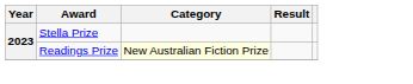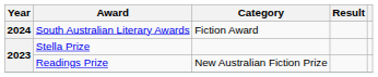 <table class="wikitable sortable">
 <tr>
 <th>Year</th>
 <th>Award</th>
 <th>Category</th>
 <th>Result</th>
 <th></th>
+</tr>
+<tr>
+<th rowspan="1">2024</th>
+<td><a href='#'>South Australian Literary Awards</a></td>
+<td>Fiction Award</td>
+<td></td>
+<td></td>
 </tr>
 <tr>
 <th rowspan="2">2023</th>
 <td><a href='#'>Stella Prize</a></td>
 <td></td>
 <td></td>
 <td></td>
 </tr>
 <tr>
 <td><a href='#'>Readings Prize</a></td>
-<td style="background: lightyellow;">New Australian Fiction Prize</td>
+<td>New Australian Fiction Prize</td>
 <td></td>
 <td></td>
 </tr>
 <tr>
 </tr>
 </table>
